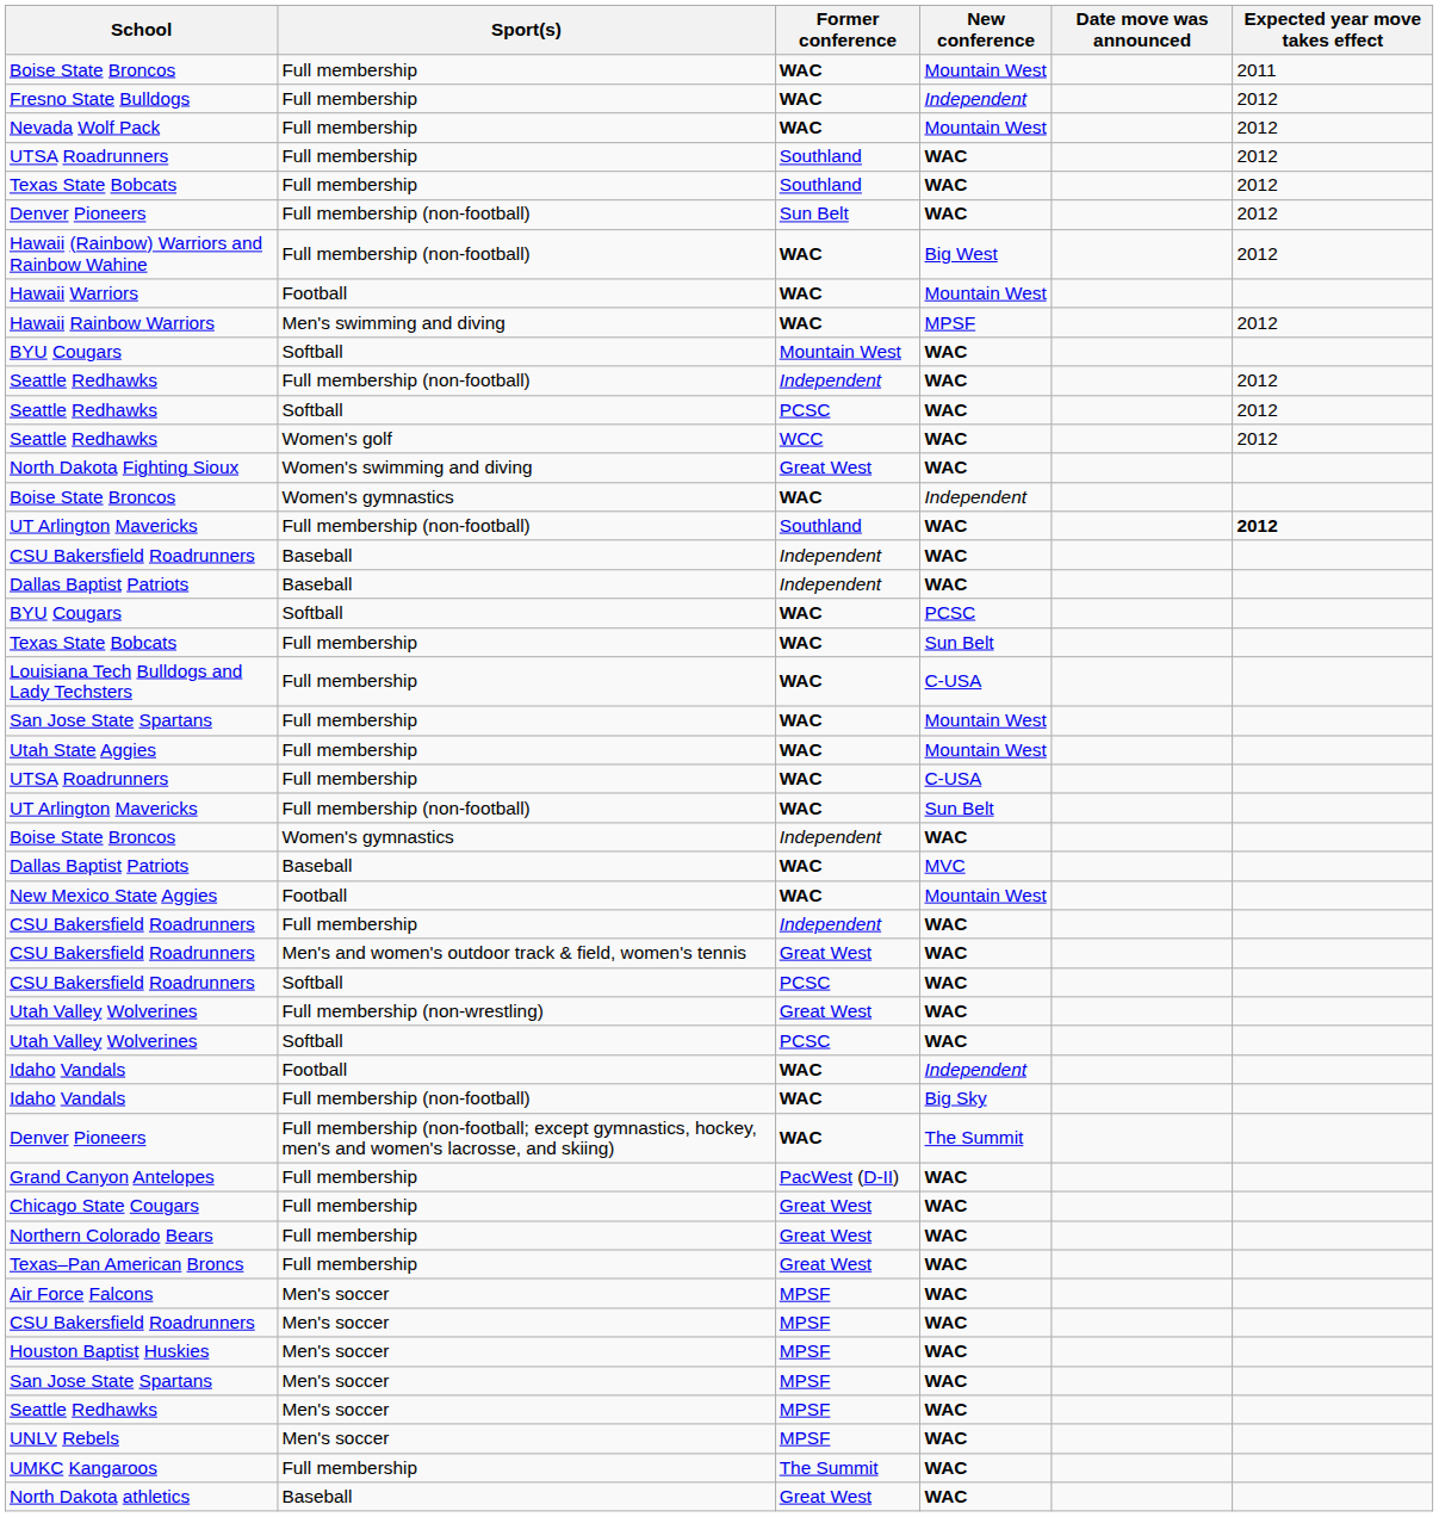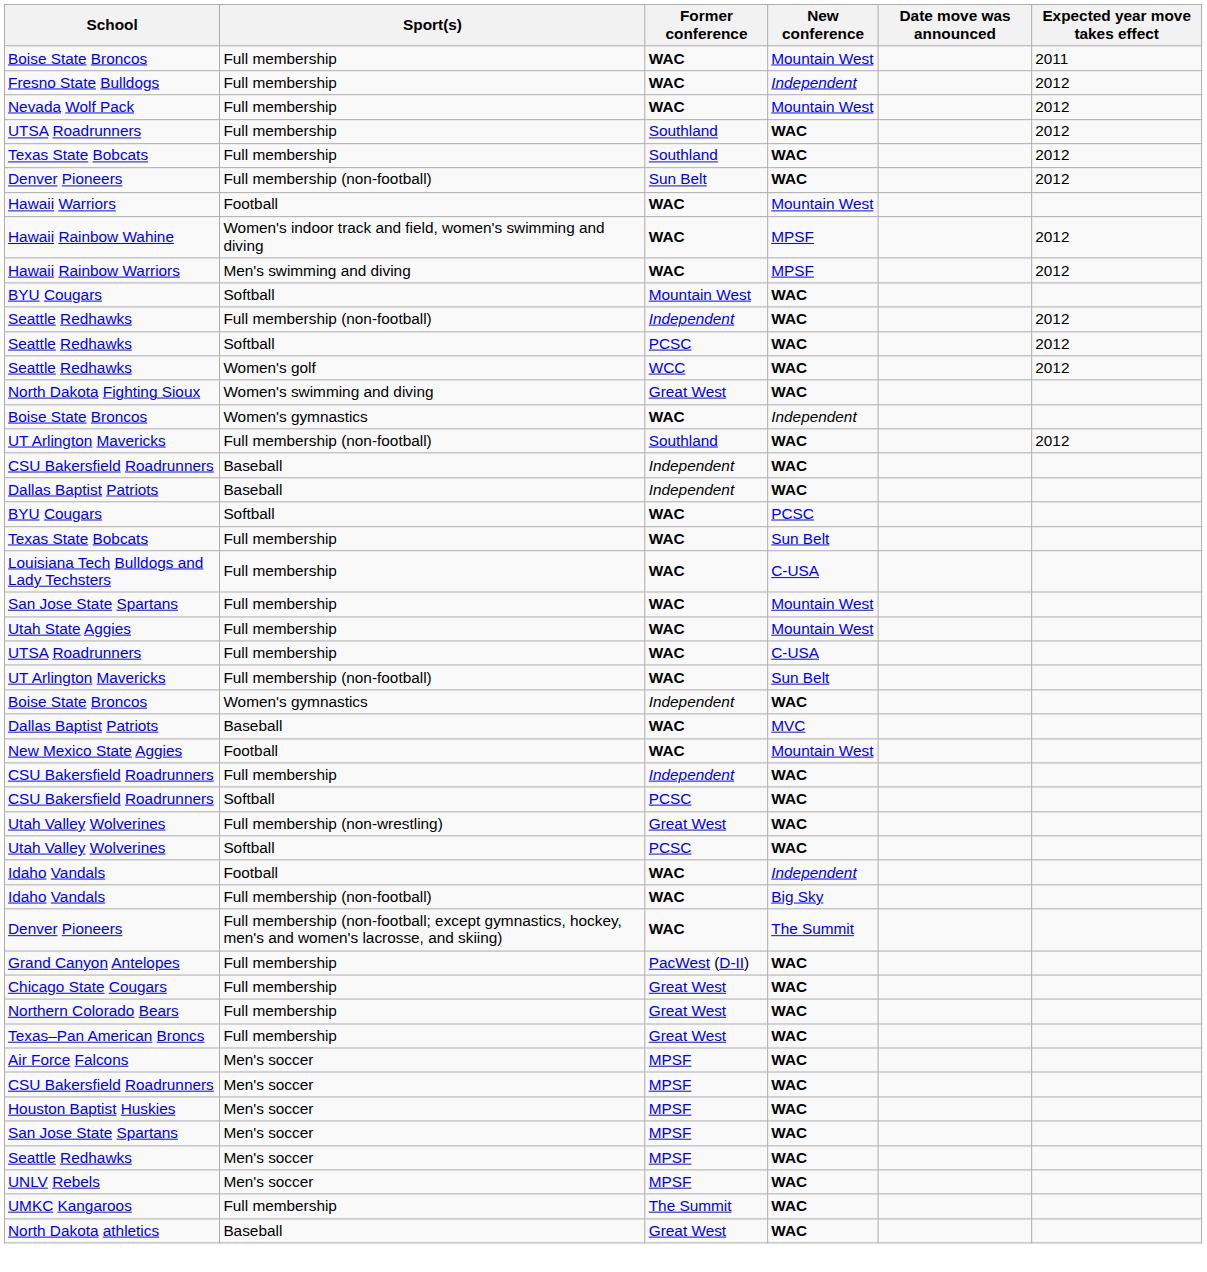 <table class="wikitable sortable">
 <tr>
 <th>School</th>
 <th>Sport(s)</th>
 <th>Former conference</th>
 <th>New conference</th>
 <th>Date move was announced</th>
 <th>Expected year move takes effect</th>
 </tr>
 <tr>
 <td><a href='#'>Boise State</a> <a href='#'>Broncos</a></td>
 <td>Full membership</td>
 <td><strong>WAC</strong></td>
 <td><a href='#'>Mountain West</a></td>
 <td></td>
 <td>2011</td>
 </tr>
 <tr>
 <td><a href='#'>Fresno State</a> <a href='#'>Bulldogs</a></td>
 <td>Full membership</td>
 <td><strong>WAC</strong></td>
 <td><em><a href='#'>Independent</a></em></td>
 <td></td>
 <td>2012</td>
 </tr>
 <tr>
 <td><a href='#'>Nevada</a> <a href='#'>Wolf Pack</a></td>
 <td>Full membership</td>
 <td><strong>WAC</strong></td>
 <td><a href='#'>Mountain West</a></td>
 <td></td>
 <td>2012</td>
 </tr>
 <tr>
 <td><a href='#'>UTSA</a> <a href='#'>Roadrunners</a></td>
 <td>Full membership</td>
 <td><a href='#'>Southland</a></td>
 <td><strong>WAC</strong></td>
 <td></td>
 <td>2012</td>
 </tr>
 <tr>
 <td><a href='#'>Texas State</a> <a href='#'>Bobcats</a></td>
 <td>Full membership</td>
 <td><a href='#'>Southland</a></td>
 <td><strong>WAC</strong></td>
 <td></td>
 <td>2012</td>
 </tr>
 <tr>
 <td><a href='#'>Denver</a> <a href='#'>Pioneers</a></td>
 <td>Full membership (non-football)</td>
 <td><a href='#'>Sun Belt</a></td>
 <td><strong>WAC</strong></td>
 <td></td>
 <td>2012</td>
 </tr>
 <tr>
-<td><a href='#'>Hawaii</a> <a href='#'>(Rainbow) Warriors and Rainbow Wahine</a></td>
-<td>Full membership (non-football)</td>
-<td><strong>WAC</strong></td>
-<td><a href='#'>Big West</a></td>
-<td></td>
-<td>2012</td>
-</tr>
-<tr>
 <td><a href='#'>Hawaii</a> <a href='#'>Warriors</a></td>
 <td>Football</td>
 <td><strong>WAC</strong></td>
 <td><a href='#'>Mountain West</a></td>
 <td></td>
 <td></td>
+</tr>
+<tr>
+<td><a href='#'>Hawaii</a> <a href='#'>Rainbow Wahine</a></td>
+<td>Women's indoor track and field, women's swimming and diving</td>
+<td><strong>WAC</strong></td>
+<td><a href='#'>MPSF</a></td>
+<td></td>
+<td>2012</td>
 </tr>
 <tr>
 <td><a href='#'>Hawaii</a> <a href='#'>Rainbow Warriors</a></td>
 <td>Men's swimming and diving</td>
 <td><strong>WAC</strong></td>
 <td><a href='#'>MPSF</a></td>
 <td></td>
 <td>2012</td>
 </tr>
 <tr>
 <td><a href='#'>BYU</a> <a href='#'>Cougars</a></td>
 <td>Softball</td>
 <td><a href='#'>Mountain West</a></td>
 <td><strong>WAC</strong></td>
 <td></td>
 <td></td>
 </tr>
 <tr>
 <td><a href='#'>Seattle</a> <a href='#'>Redhawks</a></td>
 <td>Full membership (non-football)</td>
 <td><em><a href='#'>Independent</a></em></td>
 <td><strong>WAC</strong></td>
 <td></td>
 <td>2012</td>
 </tr>
 <tr>
 <td><a href='#'>Seattle</a> <a href='#'>Redhawks</a></td>
 <td>Softball</td>
 <td><a href='#'>PCSC</a></td>
 <td><strong>WAC</strong></td>
 <td></td>
 <td>2012</td>
 </tr>
 <tr>
 <td><a href='#'>Seattle</a> <a href='#'>Redhawks</a></td>
 <td>Women's golf</td>
 <td><a href='#'>WCC</a></td>
 <td><strong>WAC</strong></td>
 <td></td>
 <td>2012</td>
 </tr>
 <tr>
 <td><a href='#'>North Dakota</a> <a href='#'>Fighting Sioux</a></td>
 <td>Women's swimming and diving</td>
 <td><a href='#'>Great West</a></td>
 <td><strong>WAC</strong></td>
 <td></td>
 <td></td>
 </tr>
 <tr>
 <td><a href='#'>Boise State</a> <a href='#'>Broncos</a></td>
 <td>Women's gymnastics</td>
 <td><strong>WAC</strong></td>
 <td><em>Independent</em></td>
 <td></td>
 <td></td>
 </tr>
 <tr>
 <td><a href='#'>UT Arlington</a> <a href='#'>Mavericks</a></td>
 <td>Full membership (non-football)</td>
 <td><a href='#'>Southland</a></td>
 <td><strong>WAC</strong></td>
 <td></td>
-<td><strong>2012</strong></td>
+<td>2012</td>
 </tr>
 <tr>
 <td><a href='#'>CSU Bakersfield</a> <a href='#'>Roadrunners</a></td>
 <td>Baseball</td>
 <td><em>Independent</em></td>
 <td><strong>WAC</strong></td>
 <td></td>
 <td></td>
 </tr>
 <tr>
 <td><a href='#'>Dallas Baptist</a> <a href='#'>Patriots</a></td>
 <td>Baseball</td>
 <td><em>Independent</em></td>
 <td><strong>WAC</strong></td>
 <td></td>
 <td></td>
 </tr>
 <tr>
 <td><a href='#'>BYU</a> <a href='#'>Cougars</a></td>
 <td>Softball</td>
 <td><strong>WAC</strong></td>
 <td><a href='#'>PCSC</a></td>
 <td></td>
 <td></td>
 </tr>
 <tr>
 <td><a href='#'>Texas State</a> <a href='#'>Bobcats</a></td>
 <td>Full membership</td>
 <td><strong>WAC</strong></td>
 <td><a href='#'>Sun Belt</a></td>
 <td></td>
 <td></td>
 </tr>
 <tr>
 <td><a href='#'>Louisiana Tech</a> <a href='#'>Bulldogs and Lady Techsters</a></td>
 <td>Full membership</td>
 <td><strong>WAC</strong></td>
 <td><a href='#'>C-USA</a></td>
 <td></td>
 <td></td>
 </tr>
 <tr>
 <td><a href='#'>San Jose State</a> <a href='#'>Spartans</a></td>
 <td>Full membership</td>
 <td><strong>WAC</strong></td>
 <td><a href='#'>Mountain West</a></td>
 <td></td>
 <td></td>
 </tr>
 <tr>
 <td><a href='#'>Utah State</a> <a href='#'>Aggies</a></td>
 <td>Full membership</td>
 <td><strong>WAC</strong></td>
 <td><a href='#'>Mountain West</a></td>
 <td></td>
 <td></td>
 </tr>
 <tr>
 <td><a href='#'>UTSA</a> <a href='#'>Roadrunners</a></td>
 <td>Full membership</td>
 <td><strong>WAC</strong></td>
 <td><a href='#'>C-USA</a></td>
 <td></td>
 <td></td>
 </tr>
 <tr>
 <td><a href='#'>UT Arlington</a> <a href='#'>Mavericks</a></td>
 <td>Full membership (non-football)</td>
 <td><strong>WAC</strong></td>
 <td><a href='#'>Sun Belt</a></td>
 <td></td>
 <td></td>
 </tr>
 <tr>
 <td><a href='#'>Boise State</a> <a href='#'>Broncos</a></td>
 <td>Women's gymnastics</td>
 <td><em>Independent</em></td>
 <td><strong>WAC</strong></td>
 <td></td>
 <td></td>
 </tr>
 <tr>
 <td><a href='#'>Dallas Baptist</a> <a href='#'>Patriots</a></td>
 <td>Baseball</td>
 <td><strong>WAC</strong></td>
 <td><a href='#'>MVC</a></td>
 <td></td>
 <td></td>
 </tr>
 <tr>
 <td><a href='#'>New Mexico State</a> <a href='#'>Aggies</a></td>
 <td>Football</td>
 <td><strong>WAC</strong></td>
 <td><a href='#'>Mountain West</a></td>
 <td></td>
 <td></td>
 </tr>
 <tr>
 <td><a href='#'>CSU Bakersfield</a> <a href='#'>Roadrunners</a></td>
 <td>Full membership</td>
 <td><em><a href='#'>Independent</a></em></td>
-<td><strong>WAC</strong></td>
-<td></td>
-<td></td>
-</tr>
-<tr>
-<td><a href='#'>CSU Bakersfield</a> <a href='#'>Roadrunners</a></td>
-<td>Men's and women's outdoor track & field, women's tennis</td>
-<td><a href='#'>Great West</a></td>
 <td><strong>WAC</strong></td>
 <td></td>
 <td></td>
 </tr>
 <tr>
 <td><a href='#'>CSU Bakersfield</a> <a href='#'>Roadrunners</a></td>
 <td>Softball</td>
 <td><a href='#'>PCSC</a></td>
 <td><strong>WAC</strong></td>
 <td></td>
 <td></td>
 </tr>
 <tr>
 <td><a href='#'>Utah Valley</a> <a href='#'>Wolverines</a></td>
 <td>Full membership (non-wrestling)</td>
 <td><a href='#'>Great West</a></td>
 <td><strong>WAC</strong></td>
 <td></td>
 <td></td>
 </tr>
 <tr>
 <td><a href='#'>Utah Valley</a> <a href='#'>Wolverines</a></td>
 <td>Softball</td>
 <td><a href='#'>PCSC</a></td>
 <td><strong>WAC</strong></td>
 <td></td>
 <td></td>
 </tr>
 <tr>
 <td><a href='#'>Idaho</a> <a href='#'>Vandals</a></td>
 <td>Football</td>
 <td><strong>WAC</strong></td>
 <td><em><a href='#'>Independent</a></em></td>
 <td></td>
 <td></td>
 </tr>
 <tr>
 <td><a href='#'>Idaho</a> <a href='#'>Vandals</a></td>
 <td>Full membership (non-football)</td>
 <td><strong>WAC</strong></td>
 <td><a href='#'>Big Sky</a></td>
 <td></td>
 <td></td>
 </tr>
 <tr>
 <td><a href='#'>Denver</a> <a href='#'>Pioneers</a></td>
 <td>Full membership (non-football; except gymnastics, hockey, men's and women's lacrosse, and skiing)</td>
 <td><strong>WAC</strong></td>
 <td><a href='#'>The Summit</a></td>
 <td></td>
 <td></td>
 </tr>
 <tr>
 <td><a href='#'>Grand Canyon</a> <a href='#'>Antelopes</a></td>
 <td>Full membership</td>
 <td><a href='#'>PacWest</a> (<a href='#'>D-II</a>)</td>
 <td><strong>WAC</strong></td>
 <td></td>
 <td></td>
 </tr>
 <tr>
 <td><a href='#'>Chicago State</a> <a href='#'>Cougars</a></td>
 <td>Full membership</td>
 <td><a href='#'>Great West</a></td>
 <td><strong>WAC</strong></td>
 <td></td>
 <td></td>
 </tr>
 <tr>
 <td><a href='#'>Northern Colorado</a> <a href='#'>Bears</a></td>
 <td>Full membership</td>
 <td><a href='#'>Great West</a></td>
 <td><strong>WAC</strong></td>
 <td></td>
 <td></td>
 </tr>
 <tr>
 <td><a href='#'>Texas–Pan American</a> <a href='#'>Broncs</a></td>
 <td>Full membership</td>
 <td><a href='#'>Great West</a></td>
 <td><strong>WAC</strong></td>
 <td></td>
 <td></td>
 </tr>
 <tr>
 <td><a href='#'>Air Force</a> <a href='#'>Falcons</a></td>
 <td>Men's soccer</td>
 <td><a href='#'>MPSF</a></td>
 <td><strong>WAC</strong></td>
 <td></td>
 <td></td>
 </tr>
 <tr>
 <td><a href='#'>CSU Bakersfield</a> <a href='#'>Roadrunners</a></td>
 <td>Men's soccer</td>
 <td><a href='#'>MPSF</a></td>
 <td><strong>WAC</strong></td>
 <td></td>
 <td></td>
 </tr>
 <tr>
 <td><a href='#'>Houston Baptist</a> <a href='#'>Huskies</a></td>
 <td>Men's soccer</td>
 <td><a href='#'>MPSF</a></td>
 <td><strong>WAC</strong></td>
 <td></td>
 <td></td>
 </tr>
 <tr>
 <td><a href='#'>San Jose State</a> <a href='#'>Spartans</a></td>
 <td>Men's soccer</td>
 <td><a href='#'>MPSF</a></td>
 <td><strong>WAC</strong></td>
 <td></td>
 <td></td>
 </tr>
 <tr>
 <td><a href='#'>Seattle</a> <a href='#'>Redhawks</a></td>
 <td>Men's soccer</td>
 <td><a href='#'>MPSF</a></td>
 <td><strong>WAC</strong></td>
 <td></td>
 <td></td>
 </tr>
 <tr>
 <td><a href='#'>UNLV</a> <a href='#'>Rebels</a></td>
 <td>Men's soccer</td>
 <td><a href='#'>MPSF</a></td>
 <td><strong>WAC</strong></td>
 <td></td>
 <td></td>
 </tr>
 <tr>
 <td><a href='#'>UMKC</a> <a href='#'>Kangaroos</a></td>
 <td>Full membership</td>
 <td><a href='#'>The Summit</a></td>
 <td><strong>WAC</strong></td>
 <td></td>
 <td></td>
 </tr>
 <tr>
 <td><a href='#'>North Dakota</a> <a href='#'>athletics</a></td>
 <td>Baseball</td>
 <td><a href='#'>Great West</a></td>
 <td><strong>WAC</strong></td>
 <td></td>
 <td></td>
 </tr>
 </table>
